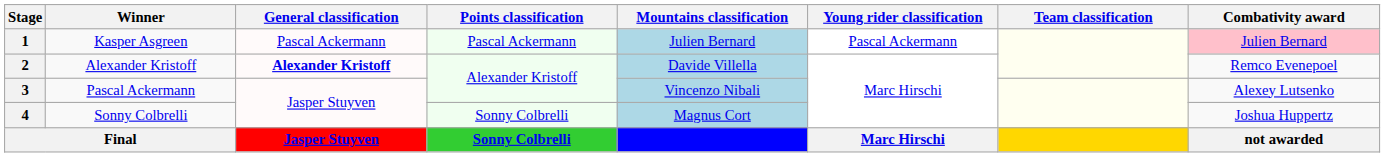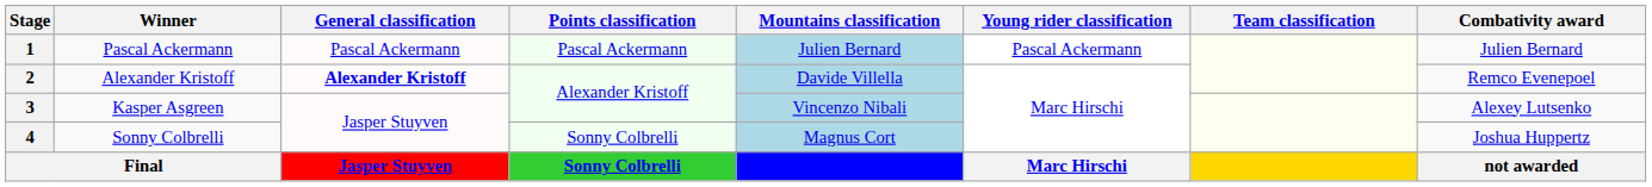 <table class="wikitable" style="text-align: center; font-size:smaller;">
 <tr>
 <th scope="col" style="width:1%;">Stage</th>
 <th scope="col" style="width:14%;">Winner</th>
 <th scope="col" style="width:14%;"><a href='#'>General classification</a><br></th>
 <th scope="col" style="width:14%;"><a href='#'>Points classification</a><br></th>
 <th scope="col" style="width:14%;"><a href='#'>Mountains classification</a><br></th>
 <th scope="col" style="width:14%;"><a href='#'>Young rider classification</a><br></th>
 <th scope="col" style="width:14%;"><a href='#'>Team classification</a></th>
 <th scope="col" style="width:14%;">Combativity award</th>
 </tr>
 <tr>
 <th>1</th>
-<td><a href='#'>Kasper Asgreen</a></td>
+<td><a href='#'>Pascal Ackermann</a></td>
 <td style="background:Snow;"><a href='#'>Pascal Ackermann</a></td>
 <td style="background:Honeydew;"><a href='#'>Pascal Ackermann</a></td>
 <td style="background:Lightblue"><a href='#'>Julien Bernard</a></td>
 <td style="background:White"><a href='#'>Pascal Ackermann</a></td>
 <td style="background:Ivory;" rowspan="2"></td>
-<td style="background: pink;"><a href='#'>Julien Bernard</a></td>
+<td><a href='#'>Julien Bernard</a></td>
 </tr>
 <tr>
 <th>2</th>
 <td><a href='#'>Alexander Kristoff</a></td>
 <td style="background:Snow;"><strong><a href='#'>Alexander Kristoff</a></strong></td>
 <td style="background:Honeydew;" rowspan="2"><a href='#'>Alexander Kristoff</a></td>
 <td style="background:Lightblue"><a href='#'>Davide Villella</a></td>
 <td style="background:White" rowspan="3"><a href='#'>Marc Hirschi</a></td>
 <td><a href='#'>Remco Evenepoel</a></td>
 </tr>
 <tr>
 <th>3</th>
-<td><a href='#'>Pascal Ackermann</a></td>
+<td><a href='#'>Kasper Asgreen</a></td>
 <td style="background:Snow;" rowspan=2><a href='#'>Jasper Stuyven</a></td>
 <td style="background:Lightblue"><a href='#'>Vincenzo Nibali</a></td>
 <td style="background:Ivory;" rowspan=2></td>
 <td><a href='#'>Alexey Lutsenko</a></td>
 </tr>
 <tr>
 <th>4</th>
 <td><a href='#'>Sonny Colbrelli</a></td>
 <td style="background:Honeydew;"><a href='#'>Sonny Colbrelli</a></td>
 <td style="background:Lightblue"><a href='#'>Magnus Cort</a></td>
 <td><a href='#'>Joshua Huppertz</a></td>
 </tr>
 <tr>
 <th colspan="2">Final</th>
 <th style="background:Red;"><a href='#'>Jasper Stuyven</a></th>
 <th style="background:LimeGreen;"><a href='#'>Sonny Colbrelli</a></th>
 <th style="background:Blue;"></th>
 <th><a href='#'>Marc Hirschi</a></th>
 <td style="background:Gold;"><strong></strong></td>
 <th><strong>not awarded</strong></th>
 </tr>
 </table>
